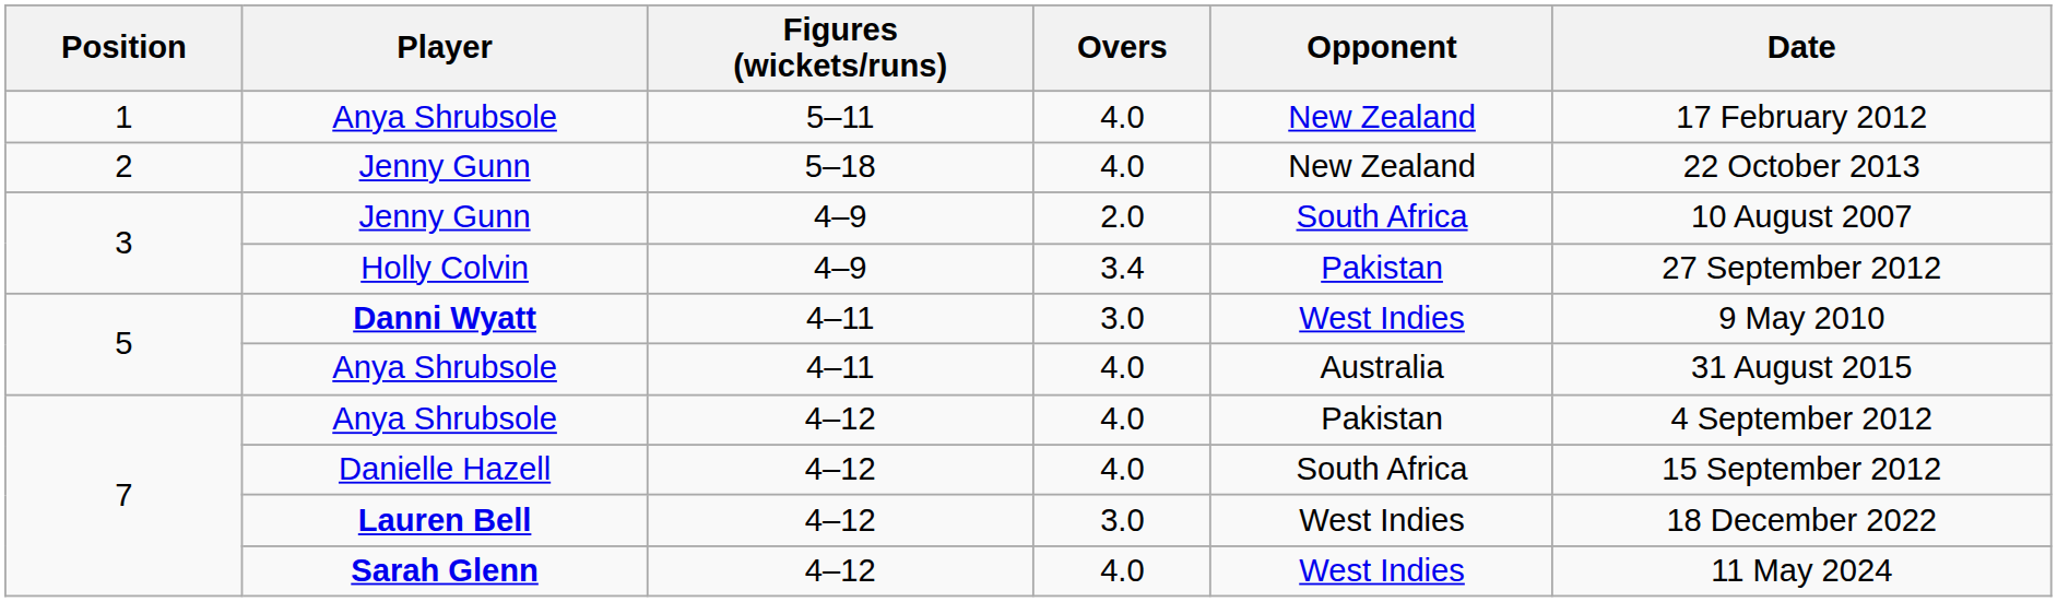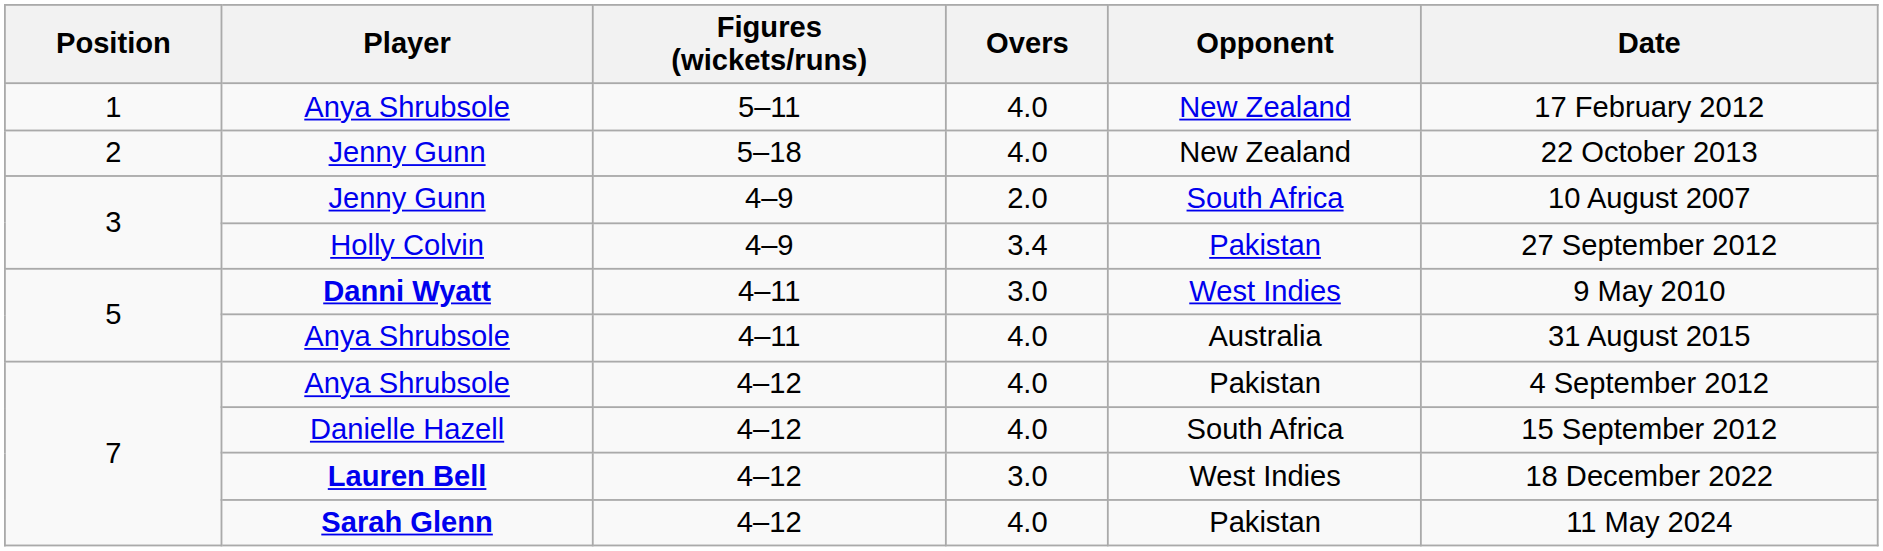 <table class="wikitable" style="text-align: center; width:65%">
 <tr>
 <th>Position</th>
 <th>Player</th>
 <th>Figures<br>(wickets/runs)</th>
 <th>Overs</th>
 <th>Opponent</th>
 <th>Date</th>
 </tr>
 <tr>
 <td>1</td>
 <td><a href='#'>Anya Shrubsole</a></td>
 <td>5–11</td>
 <td>4.0</td>
 <td><a href='#'>New Zealand</a></td>
 <td>17 February 2012</td>
 </tr>
 <tr>
 <td>2</td>
 <td><a href='#'>Jenny Gunn</a></td>
 <td>5–18</td>
 <td>4.0</td>
 <td>New Zealand</td>
 <td>22 October 2013</td>
 </tr>
 <tr>
 <td rowspan=2>3</td>
 <td><a href='#'>Jenny Gunn</a></td>
 <td>4–9</td>
 <td>2.0</td>
 <td><a href='#'>South Africa</a></td>
 <td>10 August 2007</td>
 </tr>
 <tr>
 <td><a href='#'>Holly Colvin</a></td>
 <td>4–9</td>
 <td>3.4</td>
 <td><a href='#'>Pakistan</a></td>
 <td>27 September 2012</td>
 </tr>
 <tr>
 <td rowspan=2>5</td>
 <td><strong><a href='#'>Danni Wyatt</a></strong></td>
 <td>4–11</td>
 <td>3.0</td>
 <td><a href='#'>West Indies</a></td>
 <td>9 May 2010</td>
 </tr>
 <tr>
 <td><a href='#'>Anya Shrubsole</a></td>
 <td>4–11</td>
 <td>4.0</td>
 <td>Australia</td>
 <td>31 August 2015</td>
 </tr>
 <tr>
 <td rowspan=4>7</td>
 <td><a href='#'>Anya Shrubsole</a></td>
 <td>4–12</td>
 <td>4.0</td>
 <td>Pakistan</td>
 <td>4 September 2012</td>
 </tr>
 <tr>
 <td><a href='#'>Danielle Hazell</a></td>
 <td>4–12</td>
 <td>4.0</td>
 <td>South Africa</td>
 <td>15 September 2012</td>
 </tr>
 <tr>
 <td><strong><a href='#'>Lauren Bell</a></strong></td>
 <td>4–12</td>
 <td>3.0</td>
 <td>West Indies</td>
 <td>18 December 2022</td>
 </tr>
 <tr>
 <td><strong><a href='#'>Sarah Glenn</a></strong></td>
 <td>4–12</td>
 <td>4.0</td>
-<td><a href='#'>West Indies</a></td>
+<td>Pakistan</td>
 <td>11 May 2024</td>
 </tr>
 </table>
